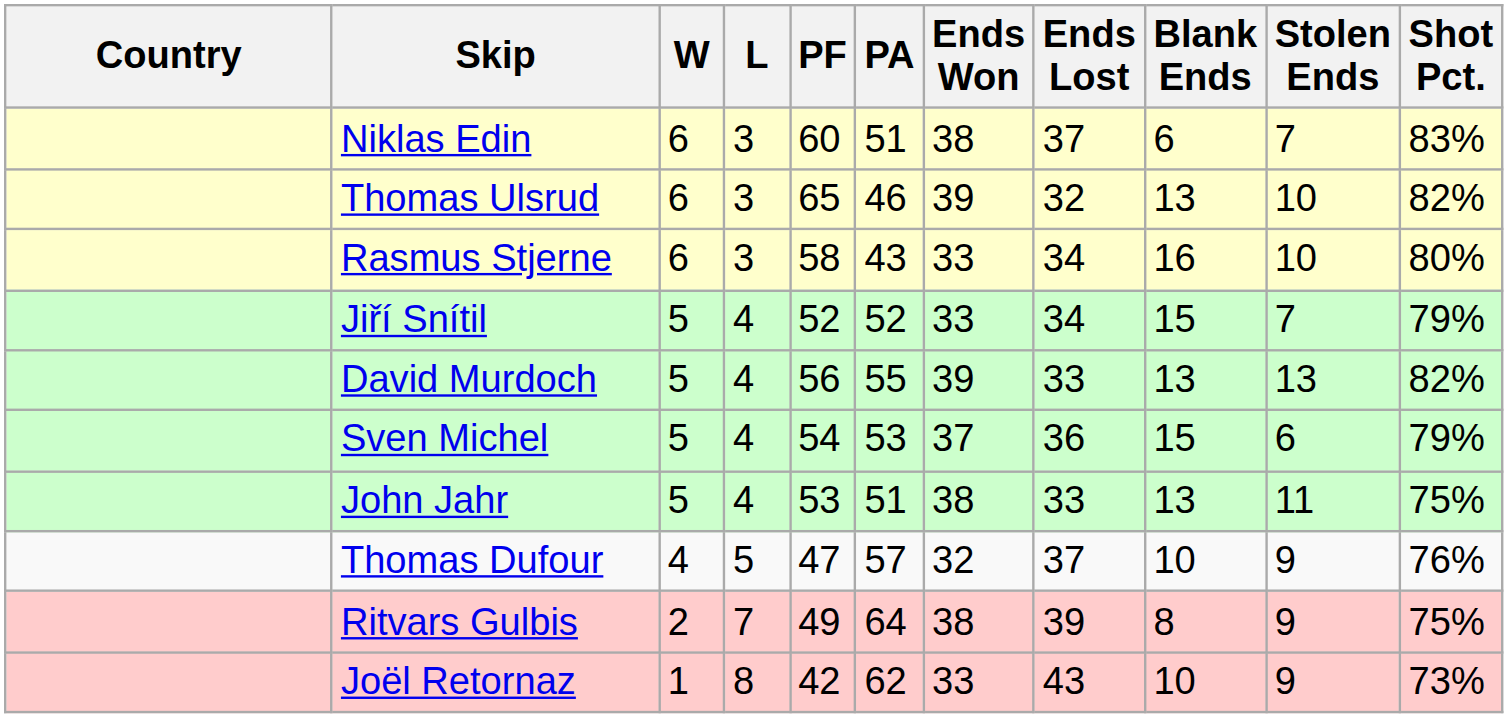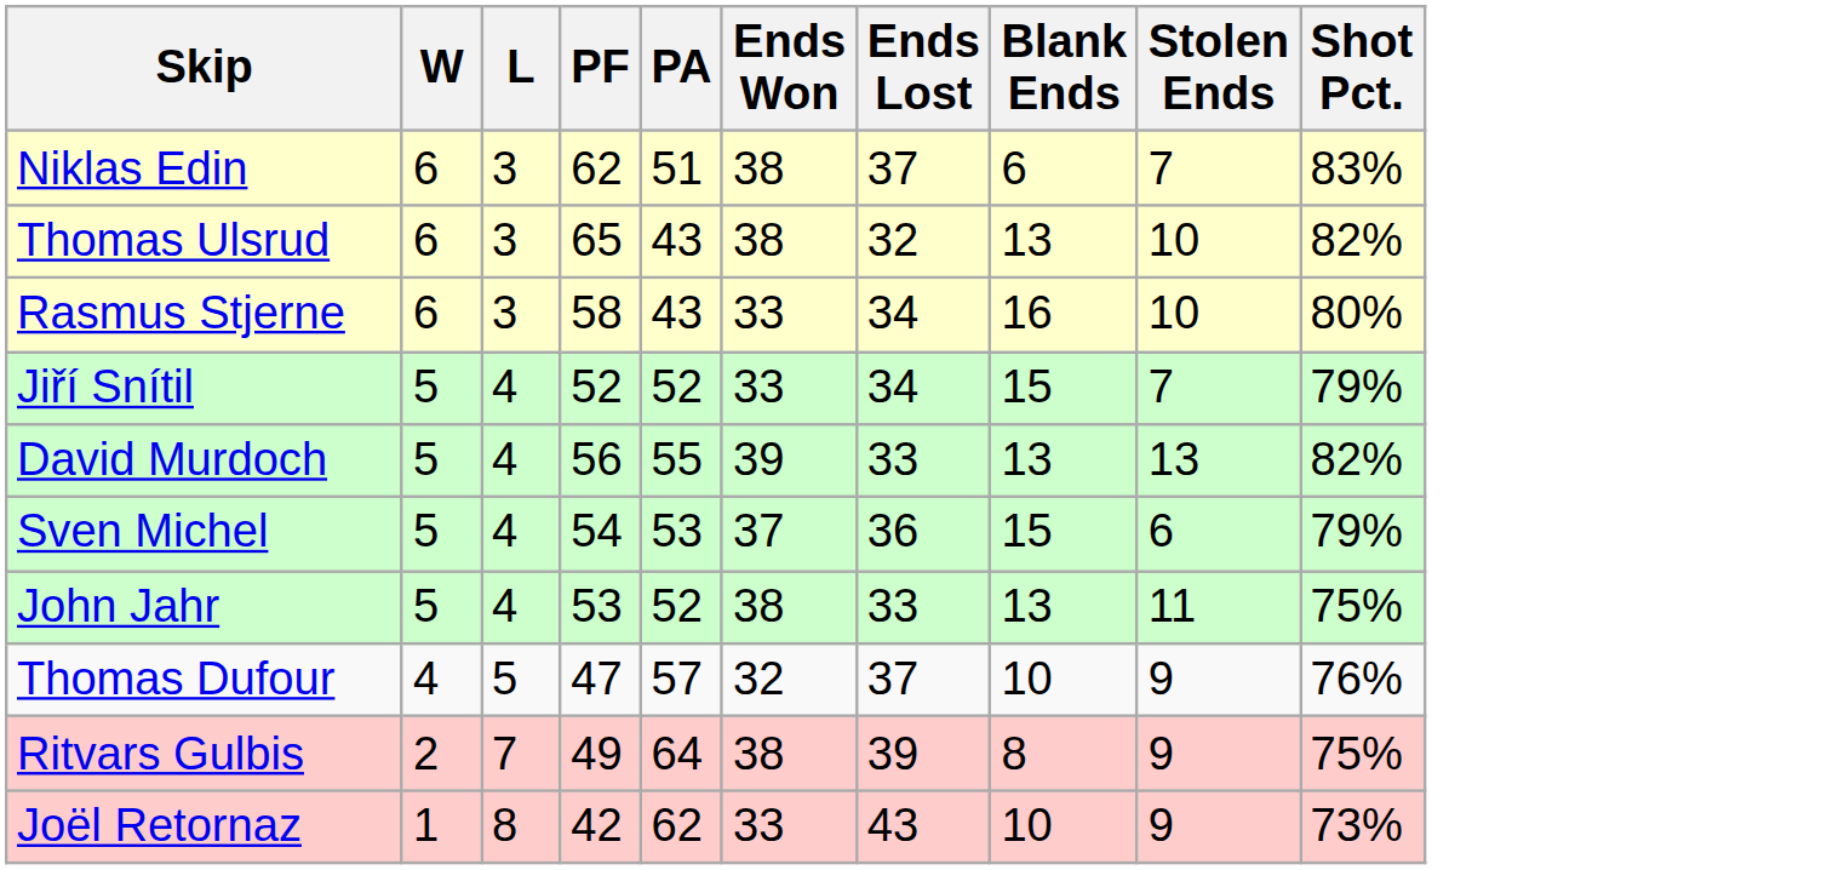 <table class="wikitable">
 <tr>
-<th width=130>Country</th>
 <th width=130>Skip</th>
 <th width=20>W</th>
 <th width=20>L</th>
 <th width=20>PF</th>
 <th width=20>PA</th>
 <th width=20>Ends Won</th>
 <th width=20>Ends Lost</th>
 <th width=20>Blank Ends</th>
 <th width=20>Stolen Ends</th>
 <th width=20>Shot Pct.</th>
 </tr>
 <tr bgcolor=#ffffcc>
-<td></td>
 <td><a href='#'>Niklas Edin</a></td>
 <td>6</td>
 <td>3</td>
-<td>60</td>
+<td>62</td>
 <td>51</td>
 <td>38</td>
 <td>37</td>
 <td>6</td>
 <td>7</td>
 <td>83%</td>
 </tr>
 <tr bgcolor=#ffffcc>
-<td></td>
 <td><a href='#'>Thomas Ulsrud</a></td>
 <td>6</td>
 <td>3</td>
 <td>65</td>
-<td>46</td>
-<td>39</td>
+<td>43</td>
+<td>38</td>
 <td>32</td>
 <td>13</td>
 <td>10</td>
 <td>82%</td>
 </tr>
 <tr bgcolor=#ffffcc>
-<td></td>
 <td><a href='#'>Rasmus Stjerne</a></td>
 <td>6</td>
 <td>3</td>
 <td>58</td>
 <td>43</td>
 <td>33</td>
 <td>34</td>
 <td>16</td>
 <td>10</td>
 <td>80%</td>
 </tr>
 <tr bgcolor=#ccffcc>
-<td></td>
 <td><a href='#'>Jiří Snítil</a></td>
 <td>5</td>
 <td>4</td>
 <td>52</td>
 <td>52</td>
 <td>33</td>
 <td>34</td>
 <td>15</td>
 <td>7</td>
 <td>79%</td>
 </tr>
 <tr bgcolor=#ccffcc>
-<td></td>
 <td><a href='#'>David Murdoch</a></td>
 <td>5</td>
 <td>4</td>
 <td>56</td>
 <td>55</td>
 <td>39</td>
 <td>33</td>
 <td>13</td>
 <td>13</td>
 <td>82%</td>
 </tr>
 <tr bgcolor=#ccffcc>
-<td></td>
 <td><a href='#'>Sven Michel</a></td>
 <td>5</td>
 <td>4</td>
 <td>54</td>
 <td>53</td>
 <td>37</td>
 <td>36</td>
 <td>15</td>
 <td>6</td>
 <td>79%</td>
 </tr>
 <tr bgcolor=#ccffcc>
-<td></td>
 <td><a href='#'>John Jahr</a></td>
 <td>5</td>
 <td>4</td>
 <td>53</td>
-<td>51</td>
+<td>52</td>
 <td>38</td>
 <td>33</td>
 <td>13</td>
 <td>11</td>
 <td>75%</td>
 </tr>
 <tr>
-<td></td>
 <td><a href='#'>Thomas Dufour</a></td>
 <td>4</td>
 <td>5</td>
 <td>47</td>
 <td>57</td>
 <td>32</td>
 <td>37</td>
 <td>10</td>
 <td>9</td>
 <td>76%</td>
 </tr>
 <tr bgcolor=#ffcccc>
-<td></td>
 <td><a href='#'>Ritvars Gulbis</a></td>
 <td>2</td>
 <td>7</td>
 <td>49</td>
 <td>64</td>
 <td>38</td>
 <td>39</td>
 <td>8</td>
 <td>9</td>
 <td>75%</td>
 </tr>
 <tr bgcolor=#ffcccc>
-<td></td>
 <td><a href='#'>Joël Retornaz</a></td>
 <td>1</td>
 <td>8</td>
 <td>42</td>
 <td>62</td>
 <td>33</td>
 <td>43</td>
 <td>10</td>
 <td>9</td>
 <td>73%</td>
 </tr>
 </table>
